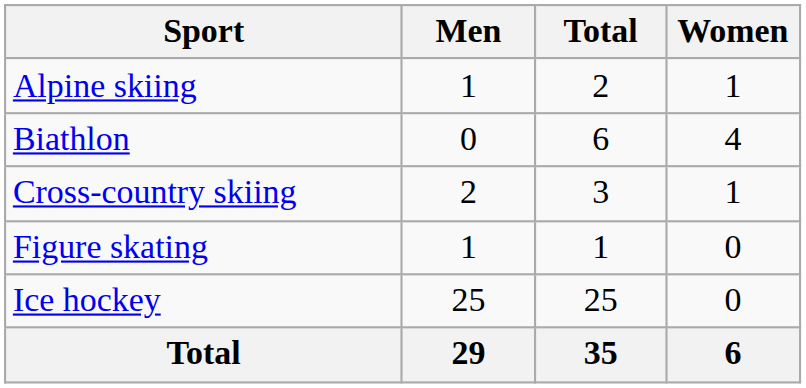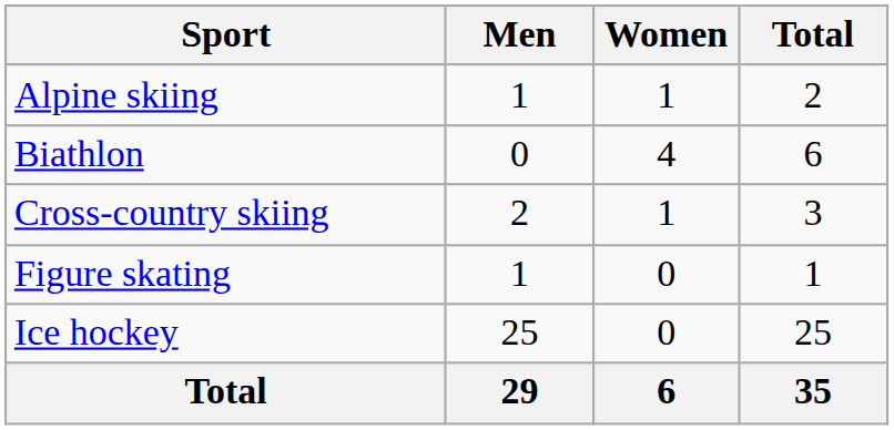 <table class="wikitable sortable" style="text-align:center">
 <tr>
 <th width=180>Sport</th>
 <th width=55>Men</th>
+<th width=55>Women</th>
 <th width=55>Total</th>
-<th width=55>Women</th>
 </tr>
 <tr>
 <td align=left><a href='#'>Alpine skiing</a></td>
 <td>1</td>
+<td>1</td>
 <td>2</td>
-<td>1</td>
 </tr>
 <tr>
 <td align=left><a href='#'>Biathlon</a></td>
 <td>0</td>
+<td>4</td>
 <td>6</td>
-<td>4</td>
 </tr>
 <tr>
 <td align=left><a href='#'>Cross-country skiing</a></td>
 <td>2</td>
+<td>1</td>
 <td>3</td>
-<td>1</td>
 </tr>
 <tr>
 <td align=left><a href='#'>Figure skating</a></td>
 <td>1</td>
+<td>0</td>
 <td>1</td>
-<td>0</td>
 </tr>
 <tr>
 <td align=left><a href='#'>Ice hockey</a></td>
 <td>25</td>
+<td>0</td>
 <td>25</td>
-<td>0</td>
 </tr>
 <tr>
 <th>Total</th>
 <th>29</th>
+<th>6</th>
 <th>35</th>
-<th>6</th>
 </tr>
 </table>
